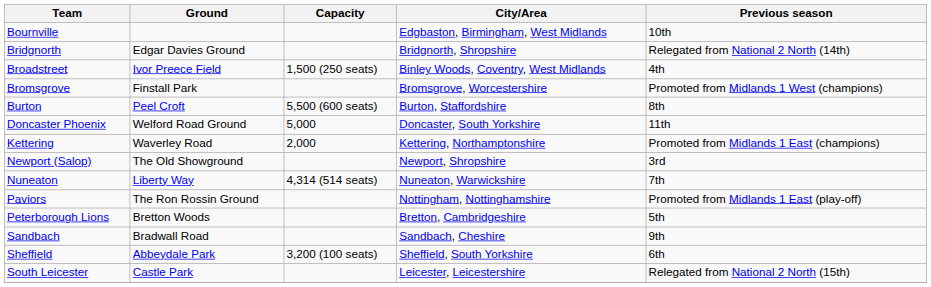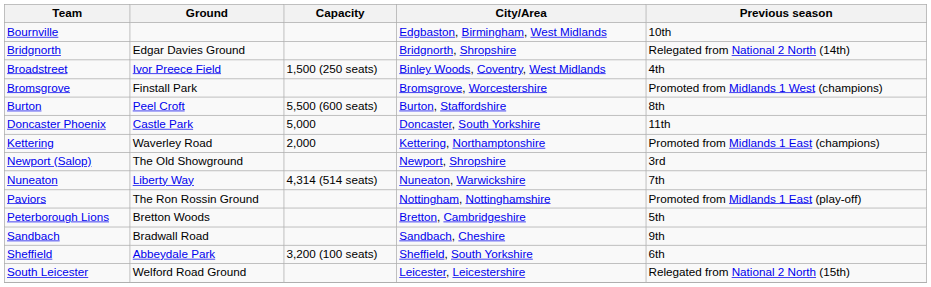 <table class="wikitable sortable" width=100%>
 <tr>
 <th>Team</th>
 <th>Ground</th>
 <th>Capacity</th>
 <th>City/Area</th>
 <th>Previous season</th>
 </tr>
 <tr>
 <td><a href='#'>Bournville</a></td>
 <td></td>
 <td></td>
 <td><a href='#'>Edgbaston</a>, <a href='#'>Birmingham</a>, <a href='#'>West Midlands</a></td>
 <td>10th</td>
 </tr>
 <tr>
 <td><a href='#'>Bridgnorth</a></td>
 <td>Edgar Davies Ground</td>
 <td></td>
 <td><a href='#'>Bridgnorth</a>, <a href='#'>Shropshire</a></td>
 <td>Relegated from <a href='#'>National 2 North</a> (14th)</td>
 </tr>
 <tr>
 <td><a href='#'>Broadstreet</a></td>
 <td><a href='#'>Ivor Preece Field</a></td>
 <td>1,500 (250 seats)</td>
 <td><a href='#'>Binley Woods</a>, <a href='#'>Coventry</a>, <a href='#'>West Midlands</a></td>
 <td>4th</td>
 </tr>
 <tr>
 <td><a href='#'>Bromsgrove</a></td>
 <td>Finstall Park</td>
 <td></td>
 <td><a href='#'>Bromsgrove</a>, <a href='#'>Worcestershire</a></td>
 <td>Promoted from <a href='#'>Midlands 1 West</a> (champions)</td>
 </tr>
 <tr>
 <td><a href='#'>Burton</a></td>
 <td><a href='#'>Peel Croft</a></td>
 <td>5,500 (600 seats)</td>
 <td><a href='#'>Burton</a>, <a href='#'>Staffordshire</a></td>
 <td>8th</td>
 </tr>
 <tr>
 <td><a href='#'>Doncaster Phoenix</a></td>
-<td>Welford Road Ground</td>
+<td><a href='#'>Castle Park</a></td>
 <td>5,000</td>
 <td><a href='#'>Doncaster</a>, <a href='#'>South Yorkshire</a></td>
 <td>11th</td>
 </tr>
 <tr>
 <td><a href='#'>Kettering</a></td>
 <td>Waverley Road</td>
 <td>2,000</td>
 <td><a href='#'>Kettering</a>, <a href='#'>Northamptonshire</a></td>
 <td>Promoted from <a href='#'>Midlands 1 East</a> (champions)</td>
 </tr>
 <tr>
 <td><a href='#'>Newport (Salop)</a></td>
 <td>The Old Showground</td>
 <td></td>
 <td><a href='#'>Newport</a>, <a href='#'>Shropshire</a></td>
 <td>3rd</td>
 </tr>
 <tr>
 <td><a href='#'>Nuneaton</a></td>
 <td><a href='#'>Liberty Way</a></td>
 <td>4,314 (514 seats)</td>
 <td><a href='#'>Nuneaton</a>, <a href='#'>Warwickshire</a></td>
 <td>7th</td>
 </tr>
 <tr>
 <td><a href='#'>Paviors</a></td>
 <td>The Ron Rossin Ground</td>
 <td></td>
 <td><a href='#'>Nottingham</a>, <a href='#'>Nottinghamshire</a></td>
 <td>Promoted from <a href='#'>Midlands 1 East</a> (play-off)</td>
 </tr>
 <tr>
 <td><a href='#'>Peterborough Lions</a></td>
 <td>Bretton Woods</td>
 <td></td>
 <td><a href='#'>Bretton</a>, <a href='#'>Cambridgeshire</a></td>
 <td>5th</td>
 </tr>
 <tr>
 <td><a href='#'>Sandbach</a></td>
 <td>Bradwall Road</td>
 <td></td>
 <td><a href='#'>Sandbach</a>, <a href='#'>Cheshire</a></td>
 <td>9th</td>
 </tr>
 <tr>
 <td><a href='#'>Sheffield</a></td>
 <td><a href='#'>Abbeydale Park</a></td>
 <td>3,200 (100 seats)</td>
 <td><a href='#'>Sheffield</a>, <a href='#'>South Yorkshire</a></td>
 <td>6th</td>
 </tr>
 <tr>
 <td><a href='#'>South Leicester</a></td>
-<td><a href='#'>Castle Park</a></td>
+<td>Welford Road Ground</td>
 <td></td>
 <td><a href='#'>Leicester</a>, <a href='#'>Leicestershire</a></td>
 <td>Relegated from <a href='#'>National 2 North</a> (15th)</td>
 </tr>
 <tr>
 </tr>
 </table>
